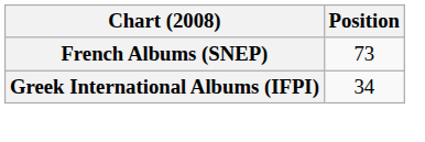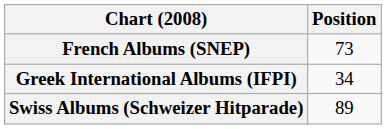 <table class="wikitable sortable plainrowheaders" style="text-align:center">
 <tr>
 <th scope="col">Chart (2008)</th>
 <th scope="col">Position</th>
 </tr>
 <tr>
 <th scope="row">French Albums (SNEP)</th>
 <td>73</td>
 </tr>
 <tr>
 <th scope="row">Greek International Albums (IFPI)</th>
 <td>34</td>
 </tr>
+<tr>
+<th scope="row">Swiss Albums (Schweizer Hitparade)</th>
+<td>89</td>
+</tr>
 </table>
